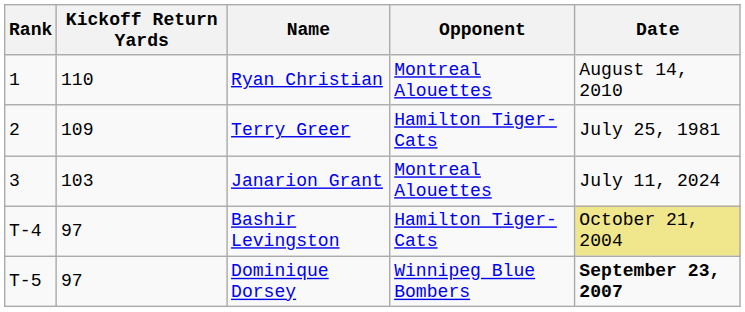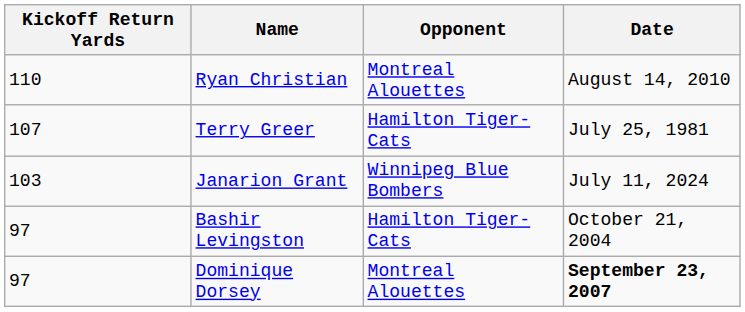 <table class="wikitable" style="width:60%; text-align:left; border-collapse:collapse;">
 <tr>
-<th>Rank</th>
 <th>Kickoff Return Yards</th>
 <th>Name</th>
 <th>Opponent</th>
 <th>Date</th>
 </tr>
 <tr>
-<td>1</td>
 <td>110</td>
 <td><a href='#'>Ryan Christian</a></td>
 <td><a href='#'>Montreal Alouettes</a></td>
 <td>August 14, 2010</td>
 </tr>
 <tr>
-<td>2</td>
-<td>109</td>
+<td>107</td>
 <td><a href='#'>Terry Greer</a></td>
 <td><a href='#'>Hamilton Tiger-Cats</a></td>
 <td>July 25, 1981</td>
 </tr>
 <tr>
-<td>3</td>
 <td>103</td>
 <td><a href='#'>Janarion Grant</a></td>
-<td><a href='#'>Montreal Alouettes</a></td>
+<td><a href='#'>Winnipeg Blue Bombers</a></td>
 <td>July 11, 2024</td>
 </tr>
 <tr>
-<td>T-4</td>
 <td>97</td>
 <td><a href='#'>Bashir Levingston</a></td>
 <td><a href='#'>Hamilton Tiger-Cats</a></td>
-<td style="background: khaki;">October 21, 2004</td>
+<td>October 21, 2004</td>
 </tr>
 <tr>
-<td>T-5</td>
 <td>97</td>
 <td><a href='#'>Dominique Dorsey</a></td>
-<td><a href='#'>Winnipeg Blue Bombers</a></td>
+<td><a href='#'>Montreal Alouettes</a></td>
 <td><strong>September 23, 2007</strong></td>
 </tr>
 </table>
